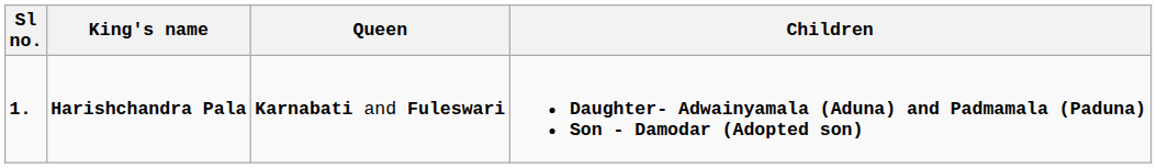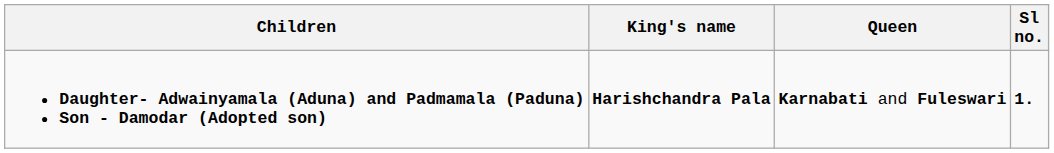 <table class="wikitable">
 <tr>
-<th>Sl<br>no.</th>
+<th>Children</th>
 <th>King's name</th>
 <th>Queen</th>
-<th>Children</th>
+<th>Sl<br>no.</th>
 </tr>
 <tr>
-<td><strong>1.</strong></td>
+<td><br><ul><li><strong>Daughter- Adwainyamala (Aduna) and Padmamala (Paduna)</strong></li><li><strong>Son - Damodar (Adopted son)</strong></li></ul></td>
 <td><strong>Harishchandra Pala</strong></td>
 <td><strong>Karnabati</strong> and <strong>Fuleswari</strong></td>
-<td><br><ul><li><strong>Daughter- Adwainyamala (Aduna) and Padmamala (Paduna)</strong></li><li><strong>Son - Damodar (Adopted son)</strong></li></ul></td>
+<td><strong>1.</strong></td>
 </tr>
 </table>
